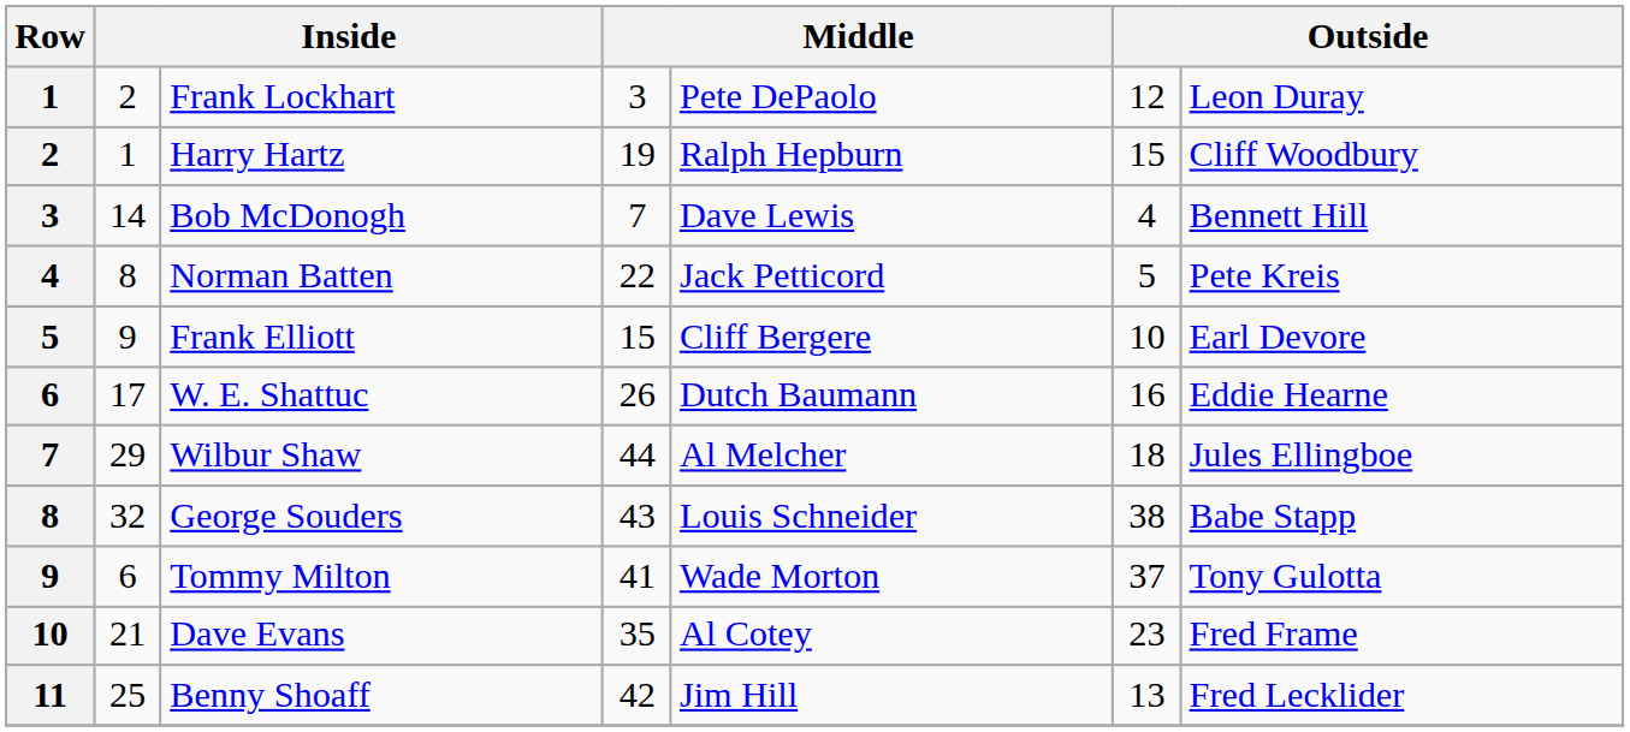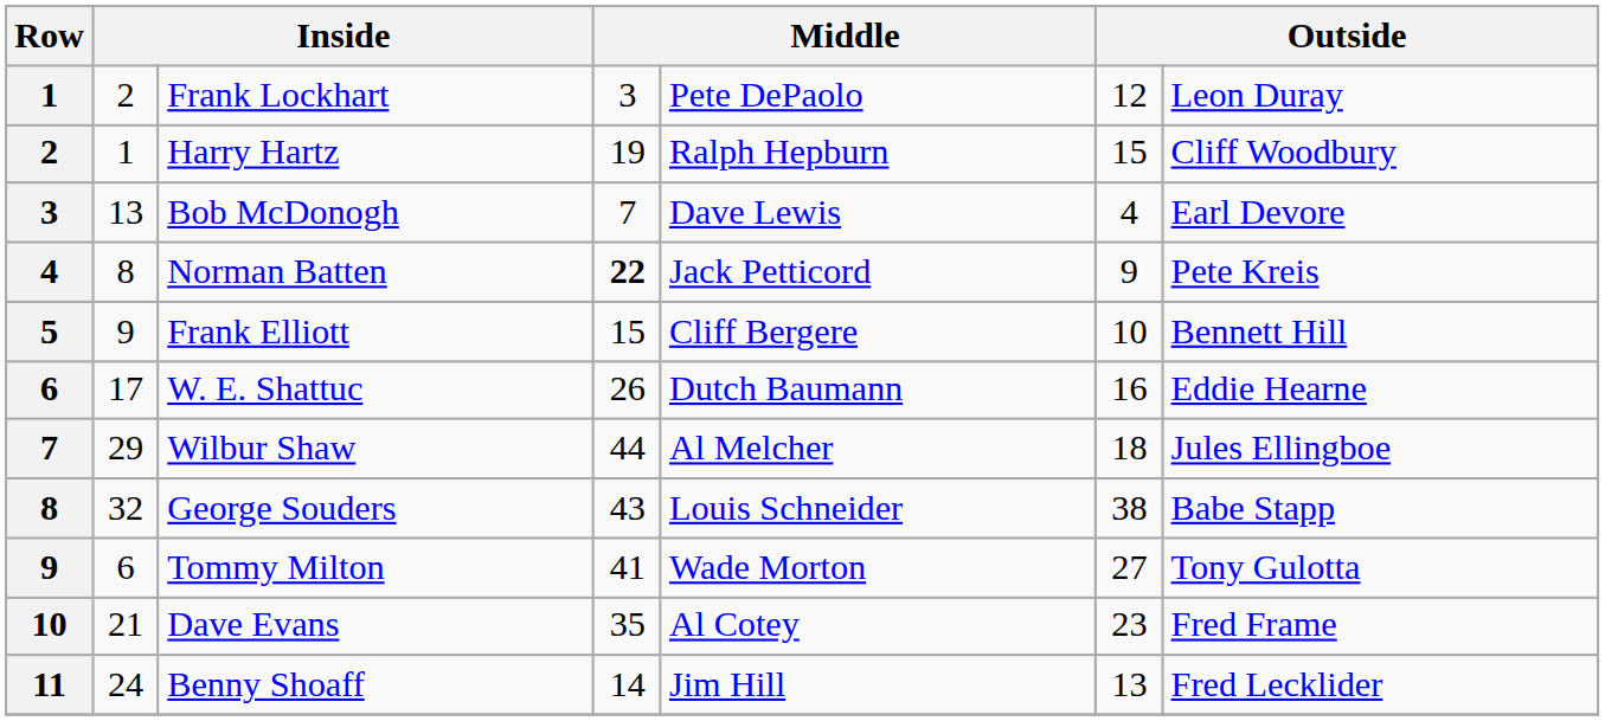 <table class="wikitable" style="font-size: 90%;">
 <tr>
 <th>Row</th>
 <th colspan=2 width="195">Inside</th>
 <th colspan=2 width="195">Middle</th>
 <th colspan=2 width="195">Outside</th>
 </tr>
 <tr>
 <th>1</th>
 <td align="center" width="20">2</td>
 <td>  <a href='#'>Frank Lockhart</a> </td>
 <td align="center" width="20">3</td>
 <td>  <a href='#'>Pete DePaolo</a> </td>
 <td align="center" width="20">12</td>
 <td> <a href='#'>Leon Duray</a></td>
 </tr>
 <tr>
 <th>2</th>
 <td align="center" width="20">1</td>
 <td> <a href='#'>Harry Hartz</a></td>
 <td align="center" width="20">19</td>
 <td> <a href='#'>Ralph Hepburn</a></td>
 <td align="center" width="20">15</td>
 <td> <a href='#'>Cliff Woodbury</a></td>
 </tr>
 <tr>
 <th>3</th>
-<td align="center" width="20">14</td>
+<td align="center" width="20">13</td>
 <td> <a href='#'>Bob McDonogh</a></td>
 <td align="center" width="20">7</td>
 <td> <a href='#'>Dave Lewis</a></td>
 <td align="center" width="20">4</td>
-<td> <a href='#'>Bennett Hill</a></td>
+<td> <a href='#'>Earl Devore</a></td>
 </tr>
 <tr>
 <th>4</th>
 <td align="center" width="20">8</td>
 <td> <a href='#'>Norman Batten</a></td>
-<td align="center" width="20">22</td>
+<td align="center" width="20"><strong>22</strong></td>
 <td> <a href='#'>Jack Petticord</a> </td>
-<td align="center" width="20">5</td>
+<td align="center" width="20">9</td>
 <td> <a href='#'>Pete Kreis</a></td>
 </tr>
 <tr>
 <th>5</th>
 <td align="center" width="20">9</td>
 <td> <a href='#'>Frank Elliott</a></td>
 <td align="center" width="20">15</td>
 <td> <a href='#'>Cliff Bergere</a> </td>
 <td align="center" width="20">10</td>
-<td> <a href='#'>Earl Devore</a></td>
+<td> <a href='#'>Bennett Hill</a></td>
 </tr>
 <tr>
 <th>6</th>
 <td align="center" width="20">17</td>
 <td> <a href='#'>W. E. Shattuc</a></td>
 <td align="center" width="20">26</td>
 <td> <a href='#'>Dutch Baumann</a> </td>
 <td align="center" width="20">16</td>
 <td> <a href='#'>Eddie Hearne</a></td>
 </tr>
 <tr>
 <th>7</th>
 <td align="center" width="20">29</td>
 <td> <a href='#'>Wilbur Shaw</a> </td>
 <td align="center" width="20">44</td>
 <td> <a href='#'>Al Melcher</a> </td>
 <td align="center" width="20">18</td>
 <td> <a href='#'>Jules Ellingboe</a></td>
 </tr>
 <tr>
 <th>8</th>
 <td align="center" width="20">32</td>
 <td> <a href='#'>George Souders</a> </td>
 <td align="center" width="20">43</td>
 <td> <a href='#'>Louis Schneider</a> </td>
 <td align="center" width="20">38</td>
 <td> <a href='#'>Babe Stapp</a> </td>
 </tr>
 <tr>
 <th>9</th>
 <td align="center" width="20">6</td>
 <td> <a href='#'>Tommy Milton</a> </td>
 <td align="center" width="20">41</td>
 <td> <a href='#'>Wade Morton</a></td>
-<td align="center" width="20">37</td>
+<td align="center" width="20">27</td>
 <td> <a href='#'>Tony Gulotta</a></td>
 </tr>
 <tr>
 <th>10</th>
 <td align="center" width="20">21</td>
 <td> <a href='#'>Dave Evans</a> </td>
 <td align="center" width="20">35</td>
 <td> <a href='#'>Al Cotey</a> </td>
 <td align="center" width="20">23</td>
 <td> <a href='#'>Fred Frame</a> </td>
 </tr>
 <tr>
 <th>11</th>
-<td align="center" width="20">25</td>
+<td align="center" width="20">24</td>
 <td> <a href='#'>Benny Shoaff</a> </td>
-<td align="center" width="20">42</td>
+<td align="center" width="20">14</td>
 <td> <a href='#'>Jim Hill</a> </td>
 <td align="center" width="20">13</td>
 <td> <a href='#'>Fred Lecklider</a></td>
 </tr>
 <tr>
 </tr>
 </table>
